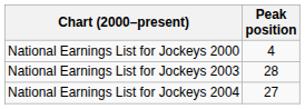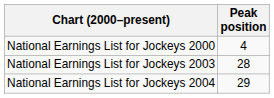 <table class="wikitable sortable">
 <tr>
 <th>Chart (2000–present)</th>
 <th>Peak<br>position</th>
 </tr>
 <tr>
 <td>National Earnings List for Jockeys 2000</td>
 <td style="text-align:center;">4</td>
 </tr>
 <tr>
 <td>National Earnings List for Jockeys 2003</td>
 <td style="text-align:center;">28</td>
 </tr>
 <tr>
 <td>National Earnings List for Jockeys 2004</td>
-<td style="text-align:center;">27</td>
+<td style="text-align:center;">29</td>
 </tr>
 </table>
